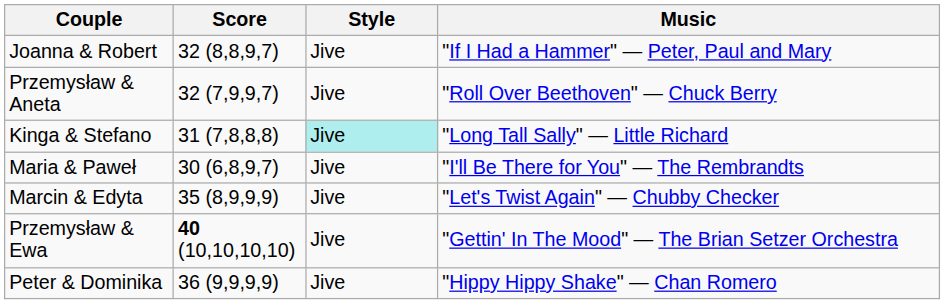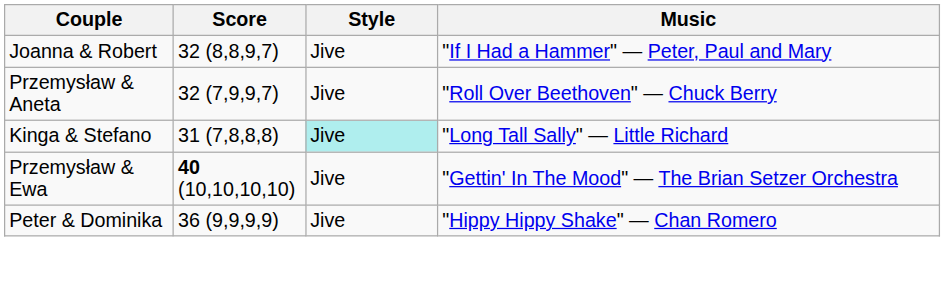 <table class="wikitable">
 <tr>
 <th width="130">Couple</th>
 <th width="100">Score</th>
 <th width="100">Style</th>
 <th width="400">Music</th>
 </tr>
 <tr>
 <td>Joanna & Robert</td>
 <td>32 (8,8,9,7)</td>
 <td>Jive</td>
 <td>"<a href='#'>If I Had a Hammer</a>" — <a href='#'>Peter, Paul and Mary</a></td>
 </tr>
 <tr>
 <td>Przemysław & Aneta</td>
 <td>32 (7,9,9,7)</td>
 <td>Jive</td>
 <td>"<a href='#'>Roll Over Beethoven</a>" — <a href='#'>Chuck Berry</a></td>
 </tr>
 <tr>
 <td>Kinga & Stefano</td>
 <td>31 (7,8,8,8)</td>
 <td style="background: paleturquoise;">Jive</td>
 <td>"<a href='#'>Long Tall Sally</a>" — <a href='#'>Little Richard</a></td>
 </tr>
 <tr>
-<td>Maria & Paweł</td>
-<td>30 (6,8,9,7)</td>
-<td>Jive</td>
-<td>"<a href='#'>I'll Be There for You</a>" — <a href='#'>The Rembrandts</a></td>
-</tr>
-<tr>
-<td>Marcin & Edyta</td>
-<td>35 (8,9,9,9)</td>
-<td>Jive</td>
-<td>"<a href='#'>Let's Twist Again</a>" — <a href='#'>Chubby Checker</a></td>
-</tr>
-<tr>
 <td>Przemysław & Ewa</td>
 <td><strong>40</strong> (10,10,10,10)</td>
 <td>Jive</td>
 <td>"<a href='#'>Gettin' In The Mood</a>" — <a href='#'>The Brian Setzer Orchestra</a></td>
 </tr>
 <tr>
 <td>Peter & Dominika</td>
 <td>36 (9,9,9,9)</td>
 <td>Jive</td>
 <td>"<a href='#'>Hippy Hippy Shake</a>" — <a href='#'>Chan Romero</a></td>
 </tr>
 </table>
